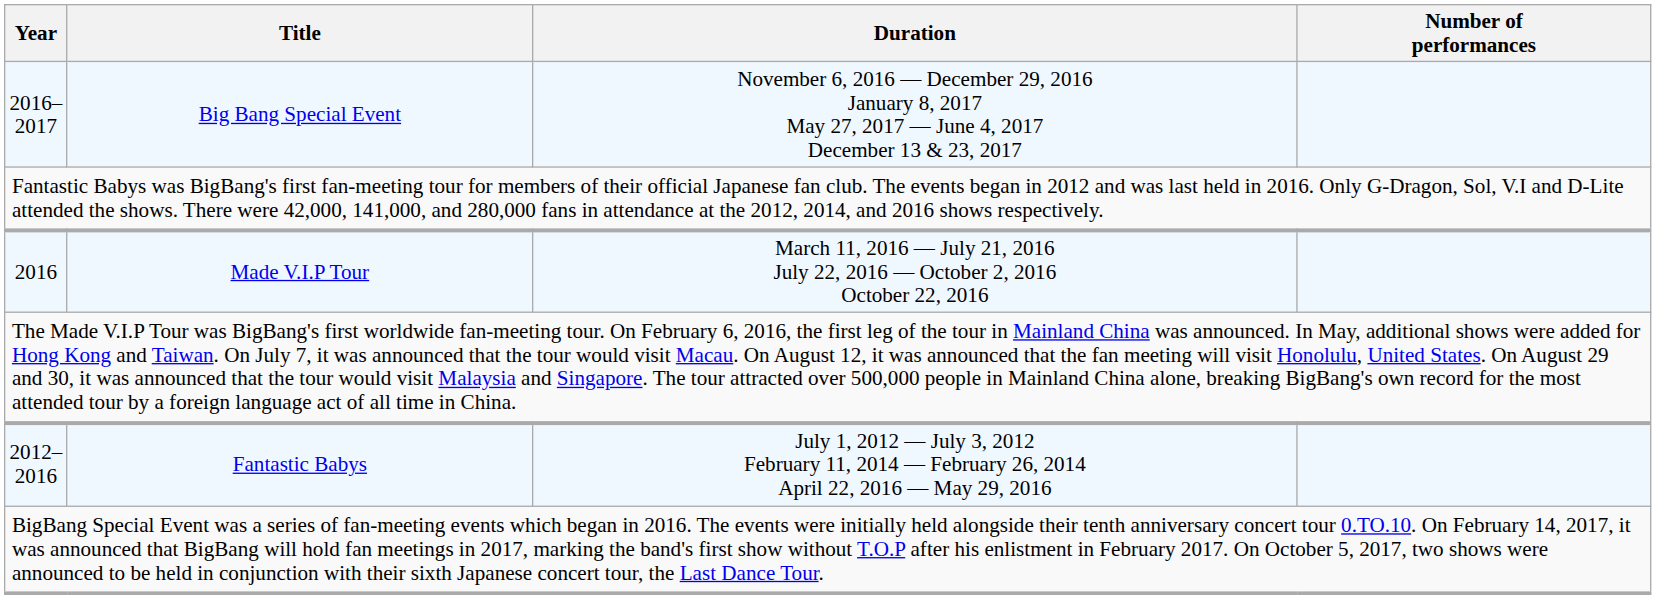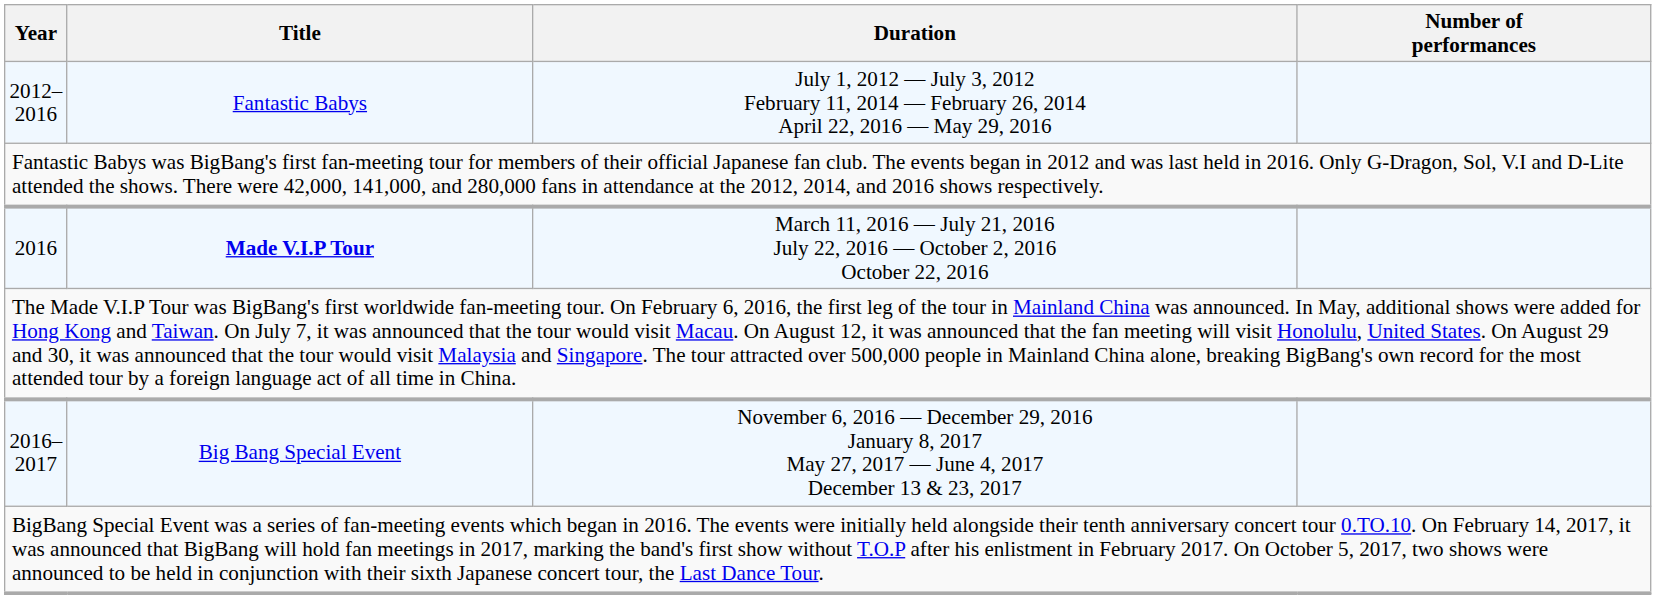 <table class="wikitable">
 <tr>
 <th>Year</th>
 <th>Title</th>
 <th>Duration</th>
 <th>Number of<br>performances</th>
 </tr>
 <tr>
-<td style="background-color: #F0F8FF;" align="center" width=6>2016–2017</td>
-<td style="background-color: #F0F8FF;" align="center"><a href='#'>Big Bang Special Event</a></td>
-<td style="background-color: #F0F8FF;" align="center">November 6, 2016 — December 29, 2016 <br>January 8, 2017 <br>May 27, 2017 — June 4, 2017 <br>December 13 & 23, 2017 <br></td>
+<td style="background-color: #F0F8FF;" align="center" width=6>2012–2016</td>
+<td style="background-color: #F0F8FF;" align="center"><a href='#'>Fantastic Babys</a></td>
+<td style="background-color: #F0F8FF;" align="center">July 1, 2012 — July 3, 2012 <br>February 11, 2014 — February 26, 2014 <br>April 22, 2016 — May 29, 2016 </td>
 <td style="background-color: #F0F8FF;"></td>
 </tr>
 <tr>
 <td colspan="4" style="border-bottom-width:3px; padding:5px;">Fantastic Babys was BigBang's first fan-meeting tour for members of their official Japanese fan club. The events began in 2012 and was last held in 2016. Only G-Dragon, Sol, V.I and D-Lite attended the shows. There were 42,000, 141,000, and 280,000 fans in attendance at the 2012, 2014, and 2016 shows respectively.</td>
 </tr>
 <tr>
 <td style="background-color: #F0F8FF;" align="center" width=6>2016</td>
-<td style="background-color: #F0F8FF;" align="center"><a href='#'>Made V.I.P Tour</a></td>
+<td style="background-color: #F0F8FF;" align="center"><strong><a href='#'>Made V.I.P Tour</a></strong></td>
 <td style="background-color: #F0F8FF;" align="center">March 11, 2016 — July 21, 2016 <br>July 22, 2016 — October 2, 2016 <br>October 22, 2016 </td>
 <td style="background-color: #F0F8FF;"></td>
 </tr>
 <tr>
 <td colspan="4" style="border-bottom-width:3px; padding:5px;">The Made V.I.P Tour was BigBang's first worldwide fan-meeting tour. On February 6, 2016, the first leg of the tour in <a href='#'>Mainland China</a> was announced. In May, additional shows were added for <a href='#'>Hong Kong</a> and <a href='#'>Taiwan</a>. On July 7, it was announced that the tour would visit <a href='#'>Macau</a>. On August 12, it was announced that the fan meeting will visit <a href='#'>Honolulu</a>, <a href='#'>United States</a>. On August 29 and 30, it was announced that the tour would visit <a href='#'>Malaysia</a> and <a href='#'>Singapore</a>. The tour attracted over 500,000 people in Mainland China alone, breaking BigBang's own record for the most attended tour by a foreign language act of all time in China.</td>
 </tr>
 <tr>
-<td style="background-color: #F0F8FF;" align="center" width=6>2012–2016</td>
-<td style="background-color: #F0F8FF;" align="center"><a href='#'>Fantastic Babys</a></td>
-<td style="background-color: #F0F8FF;" align="center">July 1, 2012 — July 3, 2012 <br>February 11, 2014 — February 26, 2014 <br>April 22, 2016 — May 29, 2016 </td>
+<td style="background-color: #F0F8FF;" align="center" width=6>2016–2017</td>
+<td style="background-color: #F0F8FF;" align="center"><a href='#'>Big Bang Special Event</a></td>
+<td style="background-color: #F0F8FF;" align="center">November 6, 2016 — December 29, 2016 <br>January 8, 2017 <br>May 27, 2017 — June 4, 2017 <br>December 13 & 23, 2017 <br></td>
 <td style="background-color: #F0F8FF;"></td>
 </tr>
 <tr>
 <td colspan="4" style="border-bottom-width:3px; padding:5px;">BigBang Special Event was a series of fan-meeting events which began in 2016. The events were initially held alongside their tenth anniversary concert tour <a href='#'>0.TO.10</a>. On February 14, 2017, it was announced that BigBang will hold fan meetings in 2017, marking the band's first show without <a href='#'>T.O.P</a> after his enlistment in February 2017. On October 5, 2017, two shows were announced to be held in conjunction with their sixth Japanese concert tour, the <a href='#'>Last Dance Tour</a>.</td>
 </tr>
 <tr>
 </tr>
 </table>
